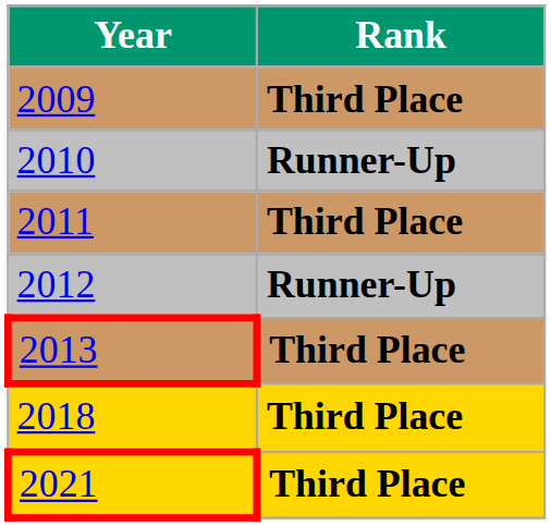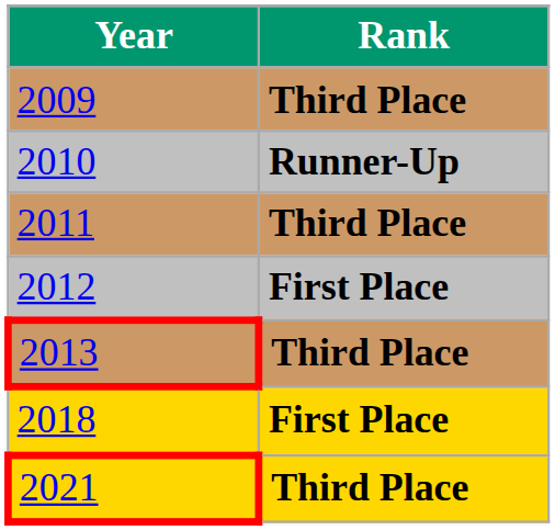 <table class="wikitable">
 <tr>
 </tr>
 <tr style="color:white;">
 <th style="width:95px; background:#00966E;">Year</th>
 <th style="width:110px; background:#00966E;">Rank</th>
 </tr>
 <tr bgcolor=#cc9966>
 <td> <a href='#'>2009</a></td>
 <td><strong>Third Place</strong> </td>
 </tr>
 <tr bgcolor=silver>
 <td> <a href='#'>2010</a></td>
 <td><strong>Runner-Up</strong> </td>
 </tr>
 <tr bgcolor=#cc9966>
 <td> <a href='#'>2011</a></td>
 <td><strong>Third Place</strong> </td>
 </tr>
 <tr bgcolor=silver>
 <td> <a href='#'>2012</a></td>
-<td><strong>Runner-Up</strong> </td>
+<td><strong>First Place</strong> </td>
 </tr>
 <tr bgcolor=#cc9966>
 <td style="border: 3px solid red"> <a href='#'>2013</a></td>
 <td><strong>Third Place</strong> </td>
 </tr>
 <tr bgcolor=gold>
 <td> <a href='#'>2018</a></td>
-<td><strong>Third Place</strong> </td>
+<td><strong>First Place</strong> </td>
 </tr>
 <tr bgcolor=gold>
 <td style="border: 3px solid red"> <a href='#'>2021</a></td>
 <td><strong>Third Place</strong> </td>
 </tr>
 </table>
